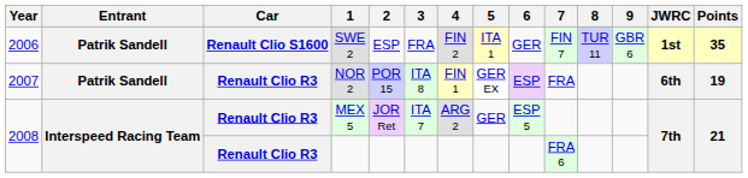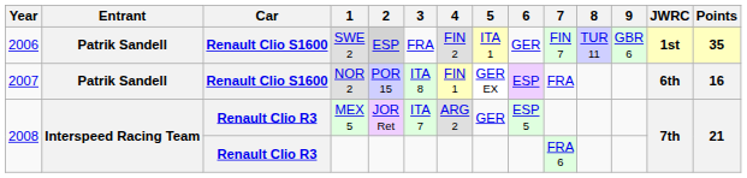 <table class="wikitable" border="1" style="text-align:center; font-size:90%;">
 <tr>
 <th>Year</th>
 <th>Entrant</th>
 <th>Car</th>
 <th>1</th>
 <th>2</th>
 <th>3</th>
 <th>4</th>
 <th>5</th>
 <th>6</th>
 <th>7</th>
 <th>8</th>
 <th>9</th>
 <th>JWRC</th>
 <th>Points</th>
 </tr>
 <tr>
 <td><a href='#'>2006</a></td>
 <th>Patrik Sandell</th>
 <th><a href='#'>Renault Clio S1600</a></th>
 <td style="background:#DFDFDF;"><a href='#'>SWE</a><br><small>2</small></td>
-<td><a href='#'>ESP</a></td>
+<td style="background: lightgrey;"><a href='#'>ESP</a></td>
 <td><a href='#'>FRA</a></td>
 <td style="background:#DFDFDF;"><a href='#'>FIN</a><br><small>2</small></td>
 <td style="background:#FFFFBF;"><a href='#'>ITA</a><br><small>1</small></td>
 <td><a href='#'>GER</a></td>
 <td style="background:#DFFFDF;"><a href='#'>FIN</a><br><small>7</small></td>
 <td style="background:#CFCFFF;"><a href='#'>TUR</a><br><small>11</small></td>
 <td style="background:#DFFFDF;"><a href='#'>GBR</a><br><small>6</small></td>
 <td style="background:#FFFFBF;"><strong>1st</strong></td>
 <td style="background:#FFFFBF;"><strong>35</strong></td>
 </tr>
 <tr>
 <td><a href='#'>2007</a></td>
 <th>Patrik Sandell</th>
-<th><a href='#'>Renault Clio R3</a></th>
+<th><a href='#'>Renault Clio S1600</a></th>
 <td style="background:#DFDFDF;"><a href='#'>NOR</a><br><small>2</small></td>
 <td style="background:#CFCFFF;"><a href='#'>POR</a><br><small>15</small></td>
 <td style="background:#DFFFDF;"><a href='#'>ITA</a><br><small>8</small></td>
 <td style="background:#FFFFBF;"><a href='#'>FIN</a><br><small>1</small></td>
 <td style="background:#FFFFFF;"><a href='#'>GER</a><br><small>EX</small></td>
 <td style="background:#EFCFFF;"><a href='#'>ESP</a></td>
 <td><a href='#'>FRA</a></td>
 <td></td>
 <td></td>
 <th>6th</th>
-<th>19</th>
+<th>16</th>
 </tr>
 <tr>
 <td rowspan=2><a href='#'>2008</a></td>
 <th rowspan=2>Interspeed Racing Team</th>
 <th><a href='#'>Renault Clio R3</a></th>
 <td style="background:#DFFFDF;"><a href='#'>MEX</a><br><small>5</small></td>
 <td style="background:#EFCFFF;"><a href='#'>JOR</a><br><small>Ret</small></td>
 <td style="background:#DFFFDF;"><a href='#'>ITA</a><br><small>7</small></td>
 <td style="background:#DFDFDF;"><a href='#'>ARG</a><br><small>2</small></td>
 <td><a href='#'>GER</a></td>
 <td style="background:#DFFFDF;"><a href='#'>ESP</a><br><small>5</small></td>
 <td></td>
 <td></td>
 <td></td>
 <th rowspan=2>7th</th>
 <th rowspan=2>21</th>
 </tr>
 <tr>
 <th><a href='#'>Renault Clio R3</a></th>
 <td></td>
 <td></td>
 <td></td>
 <td></td>
 <td></td>
 <td></td>
 <td style="background:#DFFFDF;"><a href='#'>FRA</a><br><small>6</small></td>
 <td></td>
 <td></td>
 </tr>
 </table>
